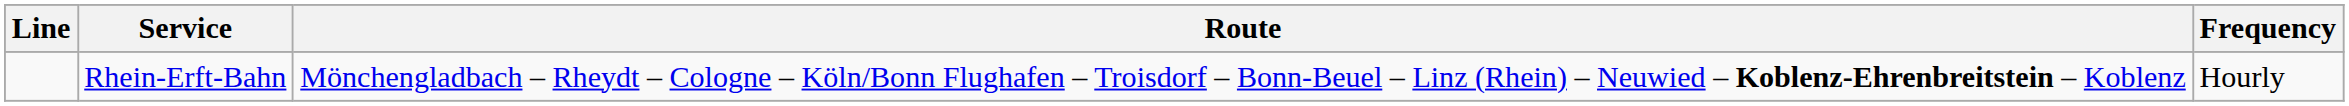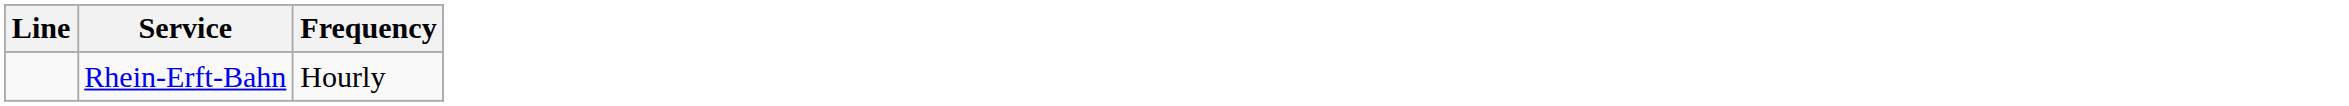 <table class="wikitable">
 <tr>
 <th>Line</th>
 <th>Service</th>
-<th>Route</th>
 <th>Frequency</th>
 </tr>
 <tr>
 <td></td>
 <td><a href='#'>Rhein-Erft-Bahn</a></td>
-<td><a href='#'>Mönchengladbach</a> – <a href='#'>Rheydt</a> – <a href='#'>Cologne</a> – <a href='#'>Köln/Bonn Flughafen</a> – <a href='#'>Troisdorf</a> – <a href='#'>Bonn-Beuel</a> – <a href='#'>Linz (Rhein)</a> – <a href='#'>Neuwied</a> – <strong>Koblenz-Ehrenbreitstein</strong> – <a href='#'>Koblenz</a></td>
 <td>Hourly</td>
 </tr>
 </table>
